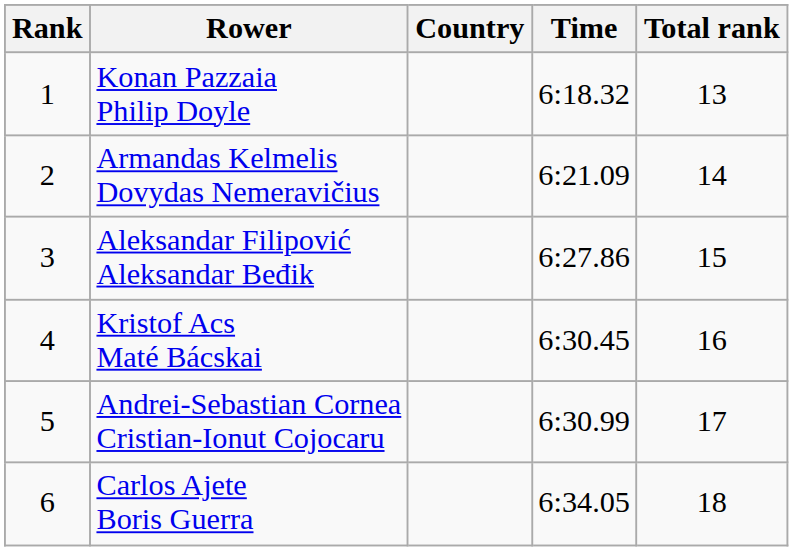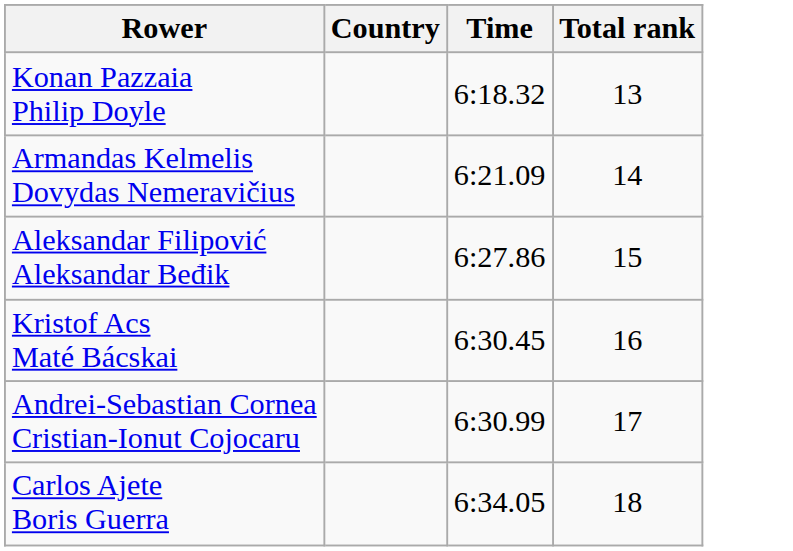 <table class="wikitable" style="text-align:center">
 <tr>
-<th>Rank</th>
 <th>Rower</th>
 <th>Country</th>
 <th>Time</th>
 <th>Total rank</th>
 </tr>
 <tr>
-<td>1</td>
 <td align="left"><a href='#'>Konan Pazzaia</a><br><a href='#'>Philip Doyle</a></td>
 <td align="left"></td>
 <td>6:18.32</td>
 <td>13</td>
 </tr>
 <tr>
-<td>2</td>
 <td align="left"><a href='#'>Armandas Kelmelis</a><br><a href='#'>Dovydas Nemeravičius</a></td>
 <td align="left"></td>
 <td>6:21.09</td>
 <td>14</td>
 </tr>
 <tr>
-<td>3</td>
 <td align="left"><a href='#'>Aleksandar Filipović</a><br><a href='#'>Aleksandar Beđik</a></td>
 <td align="left"></td>
 <td>6:27.86</td>
 <td>15</td>
 </tr>
 <tr>
-<td>4</td>
 <td align="left"><a href='#'>Kristof Acs</a><br><a href='#'>Maté Bácskai</a></td>
 <td align="left"></td>
 <td>6:30.45</td>
 <td>16</td>
 </tr>
 <tr>
-<td>5</td>
 <td align="left"><a href='#'>Andrei-Sebastian Cornea</a><br><a href='#'>Cristian-Ionut Cojocaru</a></td>
 <td align="left"></td>
 <td>6:30.99</td>
 <td>17</td>
 </tr>
 <tr>
-<td>6</td>
 <td align="left"><a href='#'>Carlos Ajete</a><br><a href='#'>Boris Guerra</a></td>
 <td align="left"></td>
 <td>6:34.05</td>
 <td>18</td>
 </tr>
 </table>
